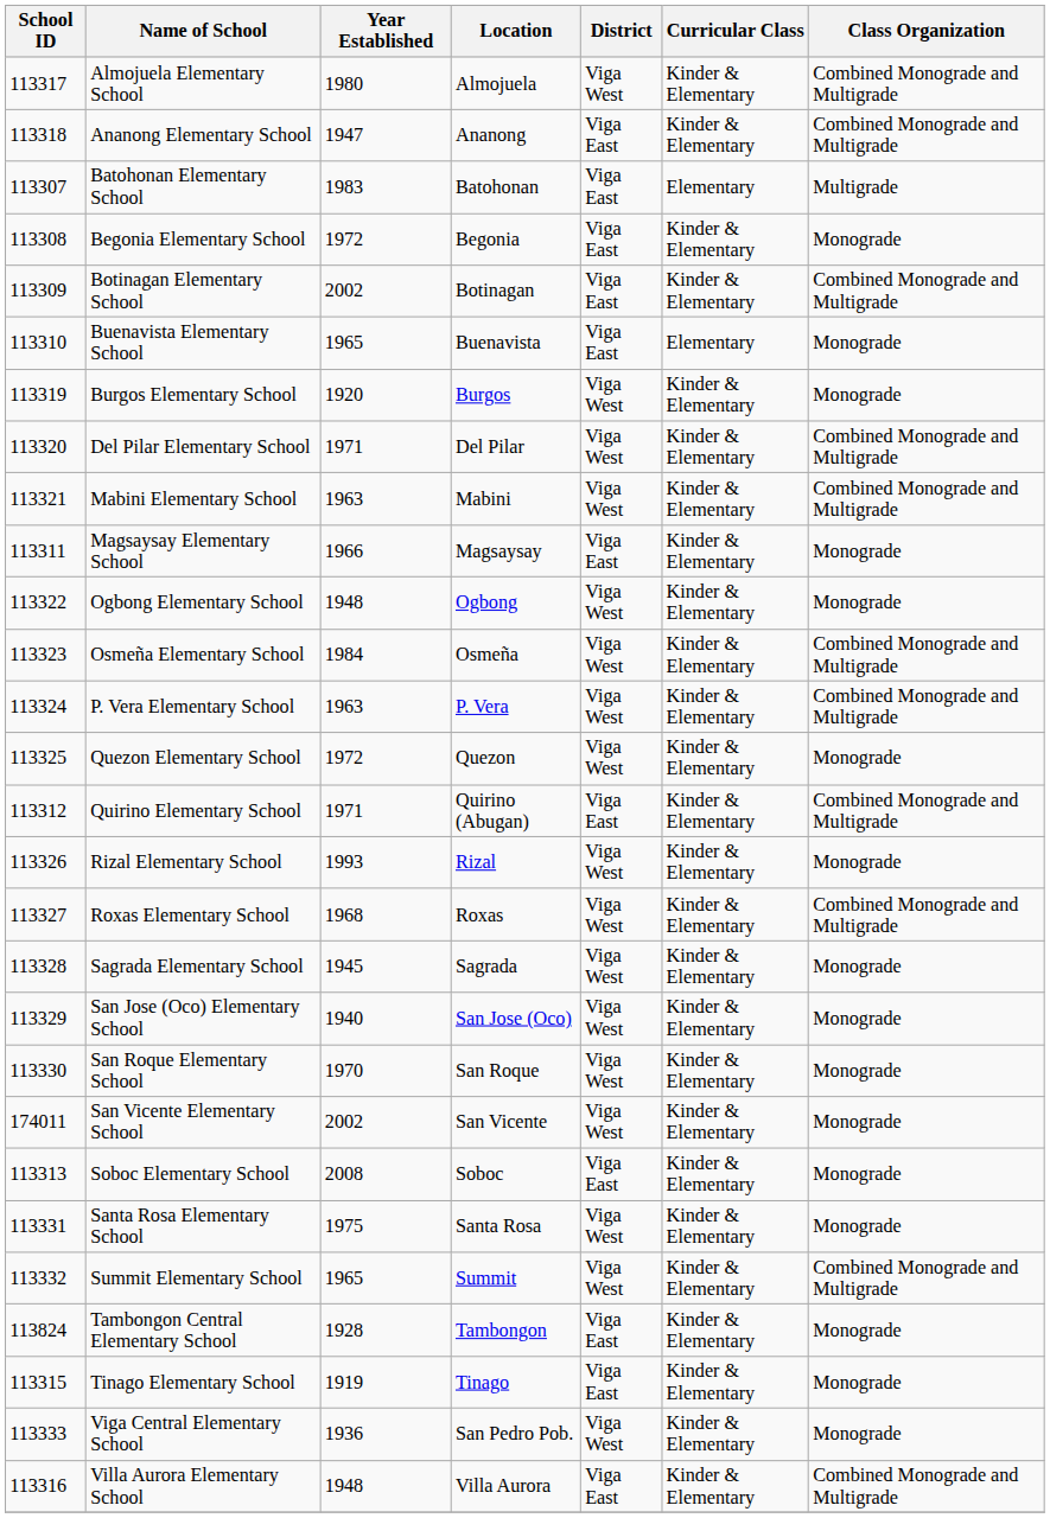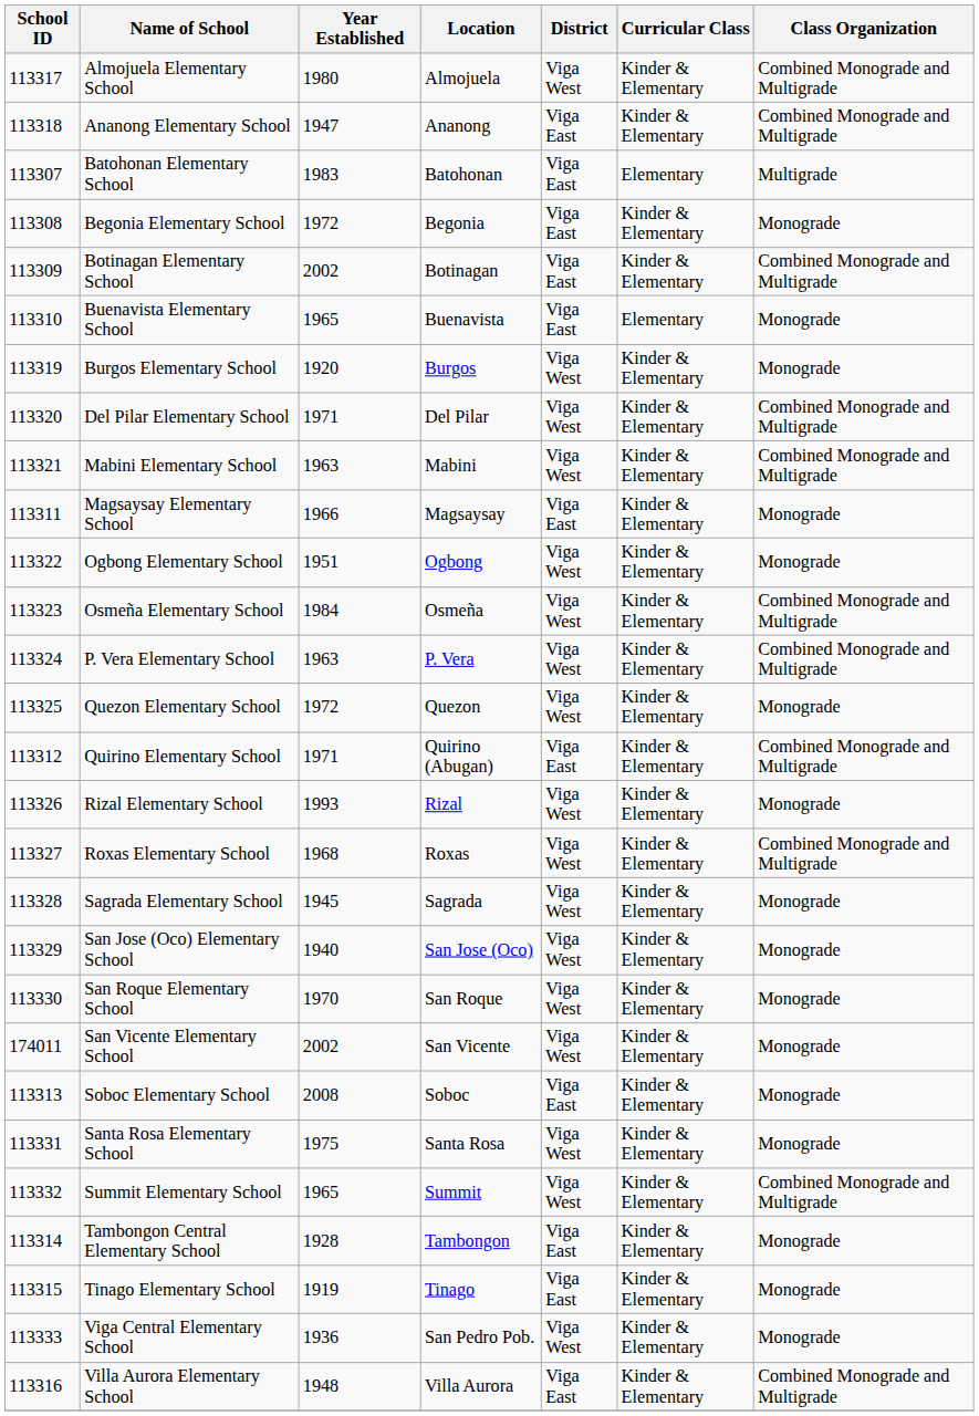 <table class="wikitable">
 <tr style="background:#ccc;">
 <th>School ID</th>
 <th>Name of School</th>
 <th>Year Established</th>
 <th>Location</th>
 <th>District</th>
 <th>Curricular Class</th>
 <th>Class Organization</th>
 </tr>
 <tr>
 <td>113317</td>
 <td>Almojuela Elementary School</td>
 <td>1980</td>
 <td>Almojuela</td>
 <td>Viga West</td>
 <td>Kinder & Elementary</td>
 <td>Combined Monograde and Multigrade</td>
 </tr>
 <tr>
 <td>113318</td>
 <td>Ananong Elementary School</td>
 <td>1947</td>
 <td>Ananong</td>
 <td>Viga East</td>
 <td>Kinder & Elementary</td>
 <td>Combined Monograde and Multigrade</td>
 </tr>
 <tr>
 <td>113307</td>
 <td>Batohonan Elementary School</td>
 <td>1983</td>
 <td>Batohonan</td>
 <td>Viga East</td>
 <td>Elementary</td>
 <td>Multigrade</td>
 </tr>
 <tr>
 <td>113308</td>
 <td>Begonia Elementary School</td>
 <td>1972</td>
 <td>Begonia</td>
 <td>Viga East</td>
 <td>Kinder & Elementary</td>
 <td>Monograde</td>
 </tr>
 <tr>
 <td>113309</td>
 <td>Botinagan Elementary School</td>
 <td>2002</td>
 <td>Botinagan</td>
 <td>Viga East</td>
 <td>Kinder & Elementary</td>
 <td>Combined Monograde and Multigrade</td>
 </tr>
 <tr>
 <td>113310</td>
 <td>Buenavista Elementary School</td>
 <td>1965</td>
 <td>Buenavista</td>
 <td>Viga East</td>
 <td>Elementary</td>
 <td>Monograde</td>
 </tr>
 <tr>
 <td>113319</td>
 <td>Burgos Elementary School</td>
 <td>1920</td>
 <td><a href='#'>Burgos</a></td>
 <td>Viga West</td>
 <td>Kinder & Elementary</td>
 <td>Monograde</td>
 </tr>
 <tr>
 <td>113320</td>
 <td>Del Pilar Elementary School</td>
 <td>1971</td>
 <td>Del Pilar</td>
 <td>Viga West</td>
 <td>Kinder & Elementary</td>
 <td>Combined Monograde and Multigrade</td>
 </tr>
 <tr>
 <td>113321</td>
 <td>Mabini Elementary School</td>
 <td>1963</td>
 <td>Mabini</td>
 <td>Viga West</td>
 <td>Kinder & Elementary</td>
 <td>Combined Monograde and Multigrade</td>
 </tr>
 <tr>
 <td>113311</td>
 <td>Magsaysay Elementary School</td>
 <td>1966</td>
 <td>Magsaysay</td>
 <td>Viga East</td>
 <td>Kinder & Elementary</td>
 <td>Monograde</td>
 </tr>
 <tr>
 <td>113322</td>
 <td>Ogbong Elementary School</td>
-<td>1948</td>
+<td>1951</td>
 <td><a href='#'>Ogbong</a></td>
 <td>Viga West</td>
 <td>Kinder & Elementary</td>
 <td>Monograde</td>
 </tr>
 <tr>
 <td>113323</td>
 <td>Osmeña Elementary School</td>
 <td>1984</td>
 <td>Osmeña</td>
 <td>Viga West</td>
 <td>Kinder & Elementary</td>
 <td>Combined Monograde and Multigrade</td>
 </tr>
 <tr>
 <td>113324</td>
 <td>P. Vera Elementary School</td>
 <td>1963</td>
 <td><a href='#'>P. Vera</a></td>
 <td>Viga West</td>
 <td>Kinder & Elementary</td>
 <td>Combined Monograde and Multigrade</td>
 </tr>
 <tr>
 <td>113325</td>
 <td>Quezon Elementary School</td>
 <td>1972</td>
 <td>Quezon</td>
 <td>Viga West</td>
 <td>Kinder & Elementary</td>
 <td>Monograde</td>
 </tr>
 <tr>
 <td>113312</td>
 <td>Quirino Elementary School</td>
 <td>1971</td>
 <td>Quirino (Abugan)</td>
 <td>Viga East</td>
 <td>Kinder & Elementary</td>
 <td>Combined Monograde and Multigrade</td>
 </tr>
 <tr>
 <td>113326</td>
 <td>Rizal Elementary School</td>
 <td>1993</td>
 <td><a href='#'>Rizal</a></td>
 <td>Viga West</td>
 <td>Kinder & Elementary</td>
 <td>Monograde</td>
 </tr>
 <tr>
 <td>113327</td>
 <td>Roxas Elementary School</td>
 <td>1968</td>
 <td>Roxas</td>
 <td>Viga West</td>
 <td>Kinder & Elementary</td>
 <td>Combined Monograde and Multigrade</td>
 </tr>
 <tr>
 <td>113328</td>
 <td>Sagrada Elementary School</td>
 <td>1945</td>
 <td>Sagrada</td>
 <td>Viga West</td>
 <td>Kinder & Elementary</td>
 <td>Monograde</td>
 </tr>
 <tr>
 <td>113329</td>
 <td>San Jose (Oco) Elementary School</td>
 <td>1940</td>
 <td><a href='#'>San Jose (Oco)</a></td>
 <td>Viga West</td>
 <td>Kinder & Elementary</td>
 <td>Monograde</td>
 </tr>
 <tr>
 <td>113330</td>
 <td>San Roque Elementary School</td>
 <td>1970</td>
 <td>San Roque</td>
 <td>Viga West</td>
 <td>Kinder & Elementary</td>
 <td>Monograde</td>
 </tr>
 <tr>
 <td>174011</td>
 <td>San Vicente Elementary School</td>
 <td>2002</td>
 <td>San Vicente</td>
 <td>Viga West</td>
 <td>Kinder & Elementary</td>
 <td>Monograde</td>
 </tr>
 <tr>
 <td>113313</td>
 <td>Soboc Elementary School</td>
 <td>2008</td>
 <td>Soboc</td>
 <td>Viga East</td>
 <td>Kinder & Elementary</td>
 <td>Monograde</td>
 </tr>
 <tr>
 <td>113331</td>
 <td>Santa Rosa Elementary School</td>
 <td>1975</td>
 <td>Santa Rosa</td>
 <td>Viga West</td>
 <td>Kinder & Elementary</td>
 <td>Monograde</td>
 </tr>
 <tr>
 <td>113332</td>
 <td>Summit Elementary School</td>
 <td>1965</td>
 <td><a href='#'>Summit</a></td>
 <td>Viga West</td>
 <td>Kinder & Elementary</td>
 <td>Combined Monograde and Multigrade</td>
 </tr>
 <tr>
-<td>113824</td>
+<td>113314</td>
 <td>Tambongon Central Elementary School</td>
 <td>1928</td>
 <td><a href='#'>Tambongon</a></td>
 <td>Viga East</td>
 <td>Kinder & Elementary</td>
 <td>Monograde</td>
 </tr>
 <tr>
 <td>113315</td>
 <td>Tinago Elementary School</td>
 <td>1919</td>
 <td><a href='#'>Tinago</a></td>
 <td>Viga East</td>
 <td>Kinder & Elementary</td>
 <td>Monograde</td>
 </tr>
 <tr>
 <td>113333</td>
 <td>Viga Central Elementary School</td>
 <td>1936</td>
 <td>San Pedro Pob.</td>
 <td>Viga West</td>
 <td>Kinder & Elementary</td>
 <td>Monograde</td>
 </tr>
 <tr>
 <td>113316</td>
 <td>Villa Aurora Elementary School</td>
 <td>1948</td>
 <td>Villa Aurora</td>
 <td>Viga East</td>
 <td>Kinder & Elementary</td>
 <td>Combined Monograde and Multigrade</td>
 </tr>
 <tr>
 </tr>
 </table>
